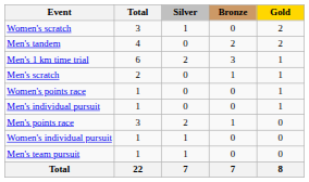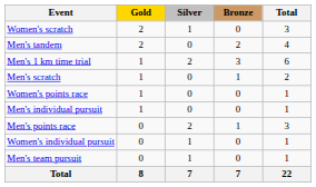 <table class="wikitable sortable" border="1" style="text-align:center; font-size:90%;">
 <tr>
 <th style="width:15:em;">Event</th>
-<th style="width:4.5em;">Total</th>
+<td style="background:gold; width:4.5em; font-weight:bold;">Gold</td>
 <td style="background:silver; width:4.5em; font-weight:bold;">Silver</td>
 <td style="background:#cc9966; width:4.5em; font-weight:bold;">Bronze</td>
-<td style="background:gold; width:4.5em; font-weight:bold;">Gold</td>
+<th style="width:4.5em;">Total</th>
 </tr>
 <tr>
 <td align=left><a href='#'>Women's scratch</a></td>
-<td>3</td>
+<td>2</td>
 <td>1</td>
 <td>0</td>
-<td>2</td>
+<td>3</td>
 </tr>
 <tr>
 <td align=left><a href='#'>Men's tandem</a></td>
-<td>4</td>
+<td>2</td>
 <td>0</td>
 <td>2</td>
-<td>2</td>
+<td>4</td>
 </tr>
 <tr>
 <td align=left><a href='#'>Men's 1 km time trial</a></td>
-<td>6</td>
+<td>1</td>
 <td>2</td>
 <td>3</td>
-<td>1</td>
+<td>6</td>
 </tr>
 <tr>
 <td align=left><a href='#'>Men's scratch</a></td>
-<td>2</td>
+<td>1</td>
 <td>0</td>
 <td>1</td>
-<td>1</td>
+<td>2</td>
 </tr>
 <tr>
 <td align=left><a href='#'>Women's points race</a></td>
 <td>1</td>
 <td>0</td>
 <td>0</td>
 <td>1</td>
 </tr>
 <tr>
 <td align=left><a href='#'>Men's individual pursuit</a></td>
 <td>1</td>
 <td>0</td>
 <td>0</td>
 <td>1</td>
 </tr>
 <tr>
 <td align=left><a href='#'>Men's points race</a></td>
-<td>3</td>
+<td>0</td>
 <td>2</td>
 <td>1</td>
-<td>0</td>
+<td>3</td>
 </tr>
 <tr>
 <td align=left><a href='#'>Women's individual pursuit</a></td>
-<td>1</td>
+<td>0</td>
 <td>1</td>
 <td>0</td>
-<td>0</td>
+<td>1</td>
 </tr>
 <tr>
 <td align=left><a href='#'>Men's team pursuit</a></td>
-<td>1</td>
+<td>0</td>
 <td>1</td>
 <td>0</td>
-<td>0</td>
+<td>1</td>
 </tr>
 <tr>
 <th>Total</th>
-<th>22</th>
+<th>8</th>
 <th>7</th>
 <th>7</th>
-<th>8</th>
+<th>22</th>
 </tr>
 </table>
